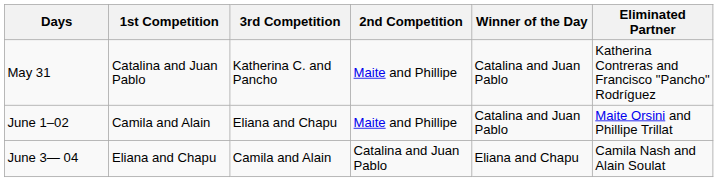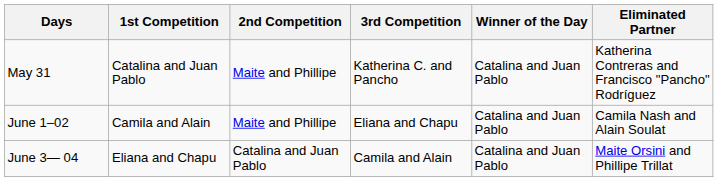 <table class="wikitable">
 <tr>
 <th width="120"><strong>Days</strong></th>
 <th width="140"><strong>1st Competition</strong></th>
+<th width="140"><strong>2nd Competition</strong></th>
 <th width="140"><strong>3rd Competition</strong></th>
-<th width="140"><strong>2nd Competition</strong></th>
 <th width="140"><strong>Winner of the Day</strong></th>
 <th width="140"><strong>Eliminated Partner</strong></th>
 </tr>
 <tr>
 <td>May 31</td>
 <td>Catalina and Juan Pablo</td>
+<td><a href='#'>Maite</a> and Phillipe</td>
 <td>Katherina C. and Pancho</td>
-<td><a href='#'>Maite</a> and Phillipe</td>
 <td>Catalina and Juan Pablo</td>
 <td>Katherina Contreras and Francisco "Pancho" Rodríguez</td>
 </tr>
 <tr>
 <td>June 1–02</td>
 <td>Camila and Alain</td>
+<td><a href='#'>Maite</a> and Phillipe</td>
 <td>Eliana and Chapu</td>
-<td><a href='#'>Maite</a> and Phillipe</td>
 <td>Catalina and Juan Pablo</td>
-<td><a href='#'>Maite Orsini</a> and Phillipe Trillat</td>
+<td>Camila Nash and Alain Soulat</td>
 </tr>
 <tr>
 <td>June 3— 04</td>
 <td>Eliana and Chapu</td>
+<td>Catalina and Juan Pablo</td>
 <td>Camila and Alain</td>
 <td>Catalina and Juan Pablo</td>
-<td>Eliana and Chapu</td>
-<td>Camila Nash and Alain Soulat</td>
+<td><a href='#'>Maite Orsini</a> and Phillipe Trillat</td>
 </tr>
 </table>
